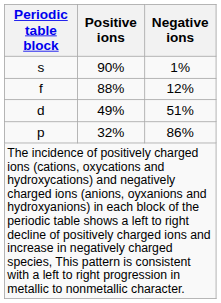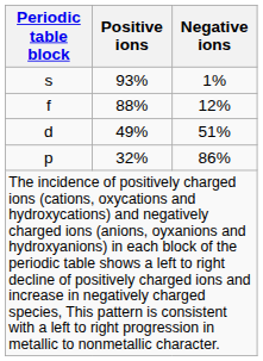 <table class="wikitable floatright" style="width: 250px">
 <tr>
 <th><a href='#'>Periodic table block</a></th>
 <th>Positive ions</th>
 <th>Negative ions</th>
 </tr>
 <tr>
 <td style="text-align:center;">s</td>
-<td style="text-align:center;">90%</td>
+<td style="text-align:center;">93%</td>
 <td style="text-align:center;">1%</td>
 </tr>
 <tr>
 <td style="text-align:center;">f</td>
 <td style="text-align:center;">88%</td>
 <td style="text-align:center;">12%</td>
 </tr>
 <tr>
 <td style="text-align:center;">d</td>
 <td style="text-align:center;">49%</td>
 <td style="text-align:center;">51%</td>
 </tr>
 <tr>
 <td style="text-align:center;">p</td>
 <td style="text-align:center;">32%</td>
 <td style="text-align:center;">86%</td>
 </tr>
 <tr>
 <td colspan="3" style="text-align: left; font-size: 90%">The incidence of positively charged ions (cations, oxycations and hydroxycations) and negatively charged ions (anions, oyxanions and hydroxyanions) in each block of the periodic table shows a left to right decline of positively charged ions and increase in negatively charged species, This pattern is consistent with a left to right progression in metallic to nonmetallic character.</td>
 </tr>
 </table>
